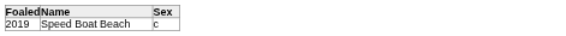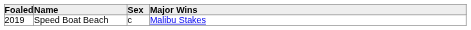 <table border="1" cellpadding="0" style="border-collapse: collapse; font-size:90%">
 <tr bgcolor="#eeeeee">
 <td width="35px"><strong>Foaled</strong></td>
 <td width="150px"><strong>Name</strong></td>
 <td width="35px"><strong>Sex</strong></td>
+<td width="510px"><strong>Major Wins</strong></td>
 </tr>
 <tr>
 <td>2019</td>
 <td>Speed Boat Beach</td>
 <td>c</td>
+<td><a href='#'>Malibu Stakes</a></td>
 </tr>
 </table>
